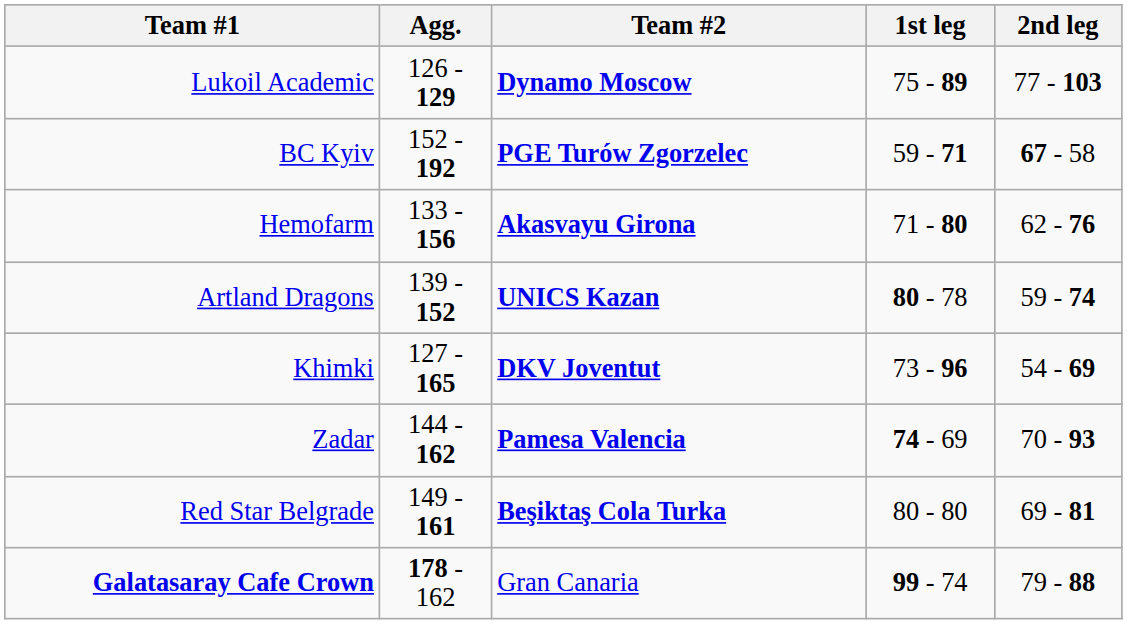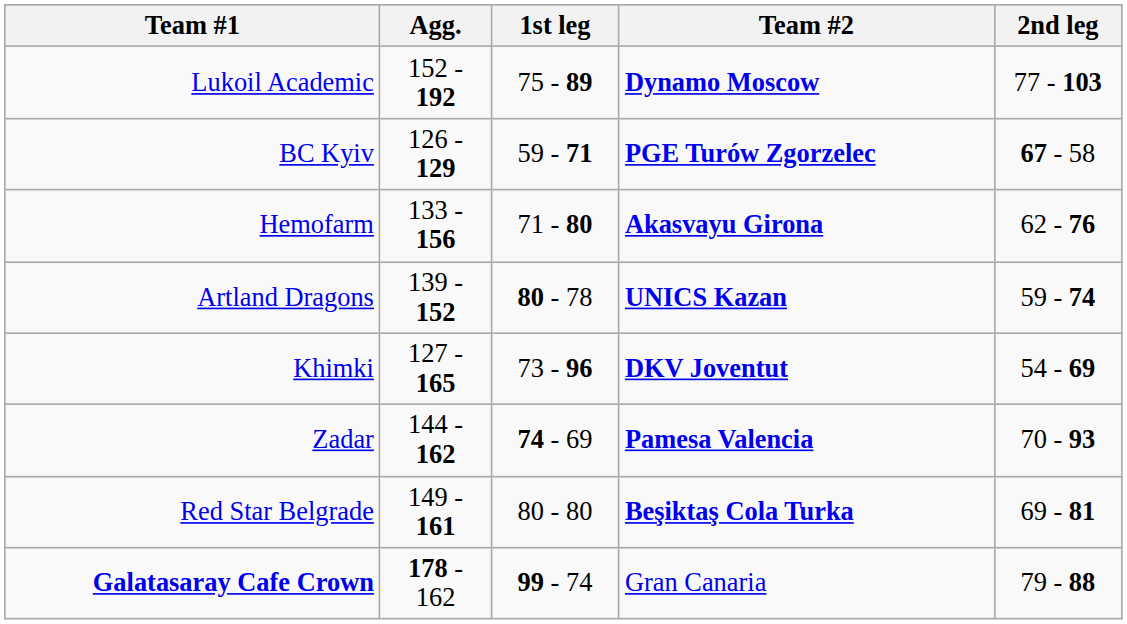 <table class=wikitable style="text-align:center">
 <tr>
 <th width=220>Team #1</th>
 <th width=60>Agg.</th>
+<th width=70>1st leg</th>
 <th width=220>Team #2</th>
-<th width=70>1st leg</th>
 <th width=70>2nd leg</th>
 </tr>
 <tr>
 <td align=right><a href='#'>Lukoil Academic</a> </td>
-<td>126 - <strong>129</strong></td>
+<td>152 - <strong>192</strong></td>
+<td>75 - <strong>89</strong></td>
 <td align=left><strong> <a href='#'>Dynamo Moscow</a></strong></td>
-<td>75 - <strong>89</strong></td>
 <td>77 - <strong>103</strong></td>
 </tr>
 <tr>
 <td align=right><a href='#'>BC Kyiv</a> </td>
-<td>152 - <strong>192</strong></td>
+<td>126 - <strong>129</strong></td>
+<td>59 - <strong>71</strong></td>
 <td align=left><strong> <a href='#'>PGE Turów Zgorzelec</a></strong></td>
-<td>59 - <strong>71</strong></td>
 <td><strong>67</strong> - 58</td>
 </tr>
 <tr>
 <td align=right><a href='#'>Hemofarm</a> </td>
 <td>133 - <strong>156</strong></td>
+<td>71 - <strong>80</strong></td>
 <td align=left><strong> <a href='#'>Akasvayu Girona</a></strong></td>
-<td>71 - <strong>80</strong></td>
 <td>62 - <strong>76</strong></td>
 </tr>
 <tr>
 <td align=right><a href='#'>Artland Dragons</a> </td>
 <td>139 - <strong>152</strong></td>
+<td><strong>80</strong> - 78</td>
 <td align=left><strong> <a href='#'>UNICS Kazan</a></strong></td>
-<td><strong>80</strong> - 78</td>
 <td>59 - <strong>74</strong></td>
 </tr>
 <tr>
 <td align=right><a href='#'>Khimki</a> </td>
 <td>127 - <strong>165</strong></td>
+<td>73 - <strong>96</strong></td>
 <td align=left><strong> <a href='#'>DKV Joventut</a></strong></td>
-<td>73 - <strong>96</strong></td>
 <td>54 - <strong>69</strong></td>
 </tr>
 <tr>
 <td align=right><a href='#'>Zadar</a> </td>
 <td>144 - <strong>162</strong></td>
+<td><strong>74</strong> - 69</td>
 <td align=left> <strong><a href='#'>Pamesa Valencia</a></strong></td>
-<td><strong>74</strong> - 69</td>
 <td>70 - <strong>93</strong></td>
 </tr>
 <tr>
 <td align=right><a href='#'>Red Star Belgrade</a> </td>
 <td>149 - <strong>161</strong></td>
+<td>80 - 80</td>
 <td align=left><strong> <a href='#'>Beşiktaş Cola Turka</a></strong></td>
-<td>80 - 80</td>
 <td>69 - <strong>81</strong></td>
 </tr>
 <tr>
 <td align=right><strong><a href='#'>Galatasaray Cafe Crown</a> </strong></td>
 <td><strong>178</strong> - 162</td>
+<td><strong>99</strong> - 74</td>
 <td align=left> <a href='#'>Gran Canaria</a></td>
-<td><strong>99</strong> - 74</td>
 <td>79 - <strong>88</strong></td>
 </tr>
 </table>
